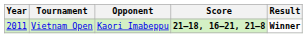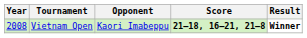 <table class="sortable wikitable" style="font-size: 90%;">
 <tr>
 <th>Year</th>
 <th>Tournament</th>
 <th>Opponent</th>
 <th>Score</th>
 <th>Result</th>
 </tr>
 <tr style="background:#D4F1C5">
-<td align="center"><a href='#'>2011</a></td>
+<td align="center"><a href='#'>2008</a></td>
 <td align="left"><a href='#'>Vietnam Open</a></td>
 <td align="left"> <a href='#'>Kaori Imabeppu</a></td>
 <td align="left"><strong>21–18, 16–21, 21–8</strong></td>
 <td style="text-align:left; background:white"> <strong>Winner</strong></td>
 </tr>
 </table>
